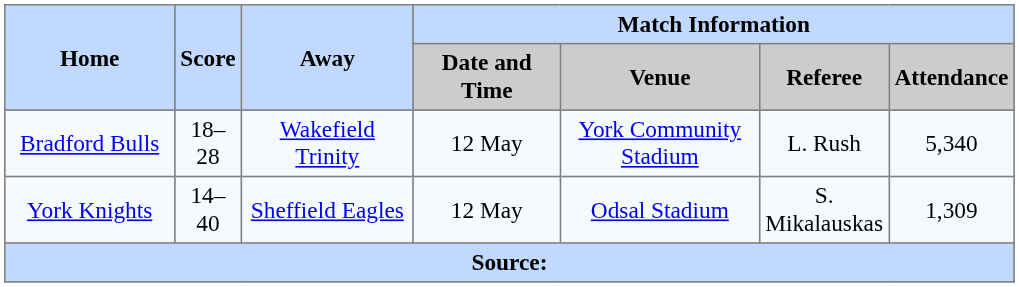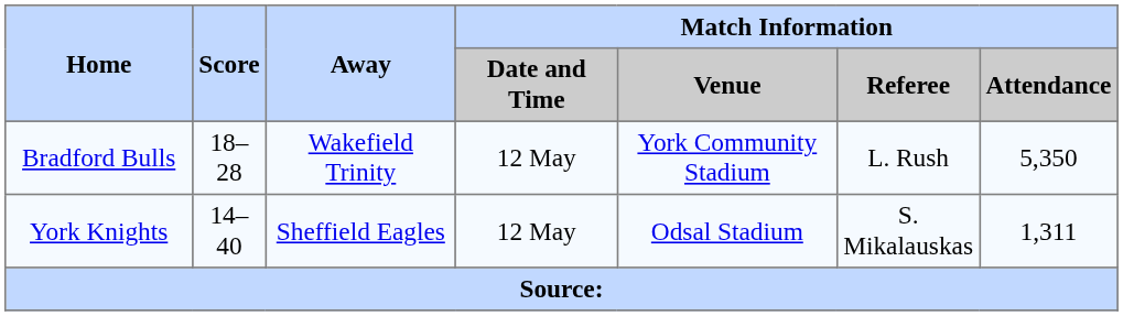 <table border=1 style="border-collapse:collapse; font-size:90%; text-align:center;" cellpadding=3 cellspacing=0 width=100%>
 <tr bgcolor=#C1D8FF>
 <th scope="col" rowspan=2 width=19%>Home</th>
 <th scope="col" rowspan=2 width=6%>Score</th>
 <th scope="col" rowspan=2 width=19%>Away</th>
 <th colspan=4>Match Information</th>
 </tr>
 <tr bgcolor=#CCCCCC>
 <th scope="col" width=17%>Date and Time</th>
 <th scope="col" width=22%>Venue</th>
 <th scope="col" width=10%>Referee</th>
 <th scope="col" width=7%>Attendance</th>
 </tr>
 <tr bgcolor=#F5FAFF>
 <td> <a href='#'>Bradford Bulls</a></td>
 <td>18–28</td>
 <td> <a href='#'>Wakefield Trinity</a></td>
 <td>12 May</td>
 <td><a href='#'>York Community Stadium</a></td>
 <td>L. Rush</td>
-<td>5,340</td>
+<td>5,350</td>
 </tr>
 <tr bgcolor=#F5FAFF>
 <td> <a href='#'>York Knights</a></td>
 <td>14–40</td>
 <td> <a href='#'>Sheffield Eagles</a></td>
 <td>12 May</td>
 <td><a href='#'>Odsal Stadium</a></td>
 <td>S. Mikalauskas</td>
-<td>1,309</td>
+<td>1,311</td>
 </tr>
 <tr style="background:#c1d8ff;">
 <th colspan=7>Source:</th>
 </tr>
 </table>
